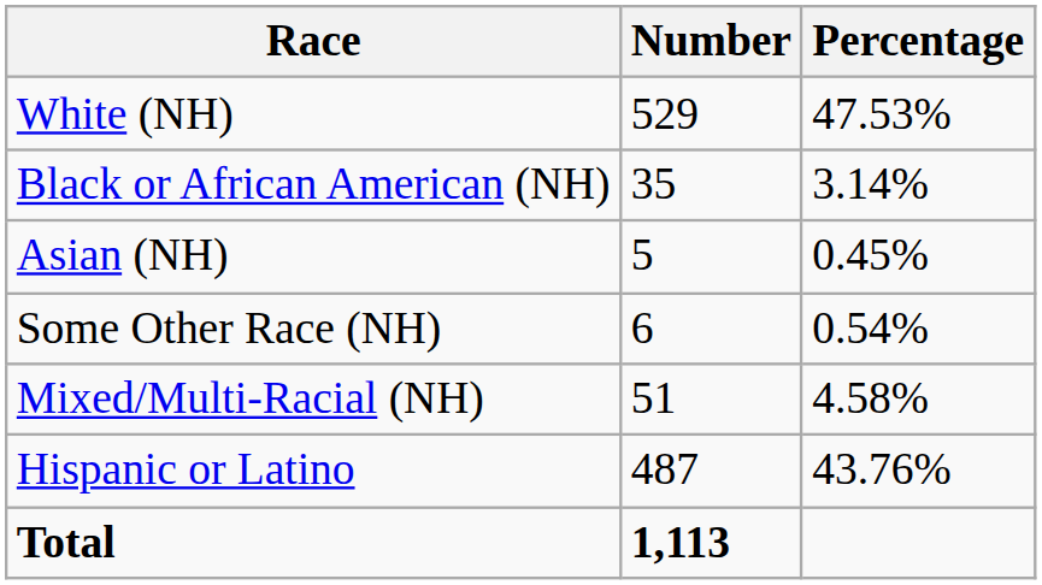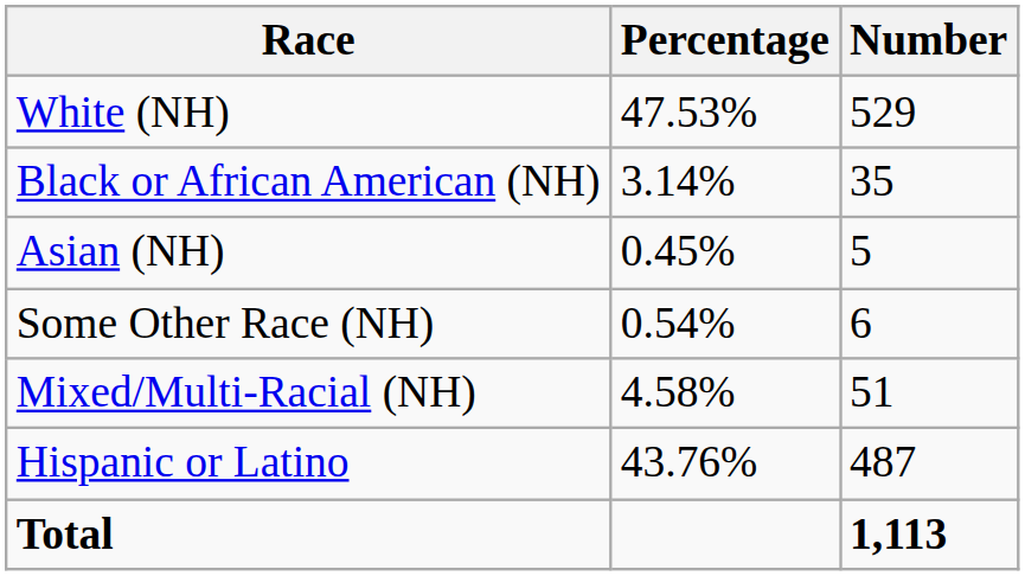 <table class="wikitable">
 <tr>
 <th>Race</th>
+<th>Percentage</th>
 <th>Number</th>
-<th>Percentage</th>
 </tr>
 <tr>
 <td><a href='#'>White</a> (NH)</td>
+<td>47.53%</td>
 <td>529</td>
-<td>47.53%</td>
 </tr>
 <tr>
 <td><a href='#'>Black or African American</a> (NH)</td>
+<td>3.14%</td>
 <td>35</td>
-<td>3.14%</td>
 </tr>
 <tr>
 <td><a href='#'>Asian</a> (NH)</td>
+<td>0.45%</td>
 <td>5</td>
-<td>0.45%</td>
 </tr>
 <tr>
 <td>Some Other Race (NH)</td>
+<td>0.54%</td>
 <td>6</td>
-<td>0.54%</td>
 </tr>
 <tr>
 <td><a href='#'>Mixed/Multi-Racial</a> (NH)</td>
+<td>4.58%</td>
 <td>51</td>
-<td>4.58%</td>
 </tr>
 <tr>
 <td><a href='#'>Hispanic or Latino</a></td>
+<td>43.76%</td>
 <td>487</td>
-<td>43.76%</td>
 </tr>
 <tr>
 <td><strong>Total</strong></td>
+<td></td>
 <td><strong>1,113</strong></td>
-<td></td>
 </tr>
 </table>
